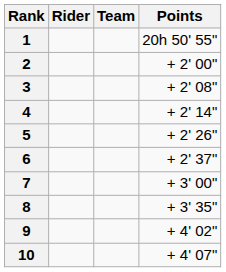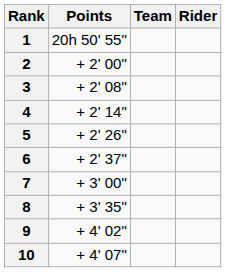 <table class="wikitable">
 <tr>
 <th scope="col">Rank</th>
+<th scope="col">Points</th>
+<th scope="col">Team</th>
 <th scope="col">Rider</th>
-<th scope="col">Team</th>
-<th scope="col">Points</th>
 </tr>
 <tr>
 <th scope="row">1</th>
+<td style="text-align:right;">20h 50' 55"</td>
+<td></td>
 <td> </td>
-<td></td>
-<td style="text-align:right;">20h 50' 55"</td>
 </tr>
 <tr>
 <th scope="row">2</th>
+<td style="text-align:right;">+ 2' 00"</td>
 <td></td>
 <td></td>
-<td style="text-align:right;">+ 2' 00"</td>
 </tr>
 <tr>
 <th scope="row">3</th>
+<td style="text-align:right;">+ 2' 08"</td>
 <td></td>
 <td></td>
-<td style="text-align:right;">+ 2' 08"</td>
 </tr>
 <tr>
 <th scope="row">4</th>
+<td style="text-align:right;">+ 2' 14"</td>
 <td></td>
 <td></td>
-<td style="text-align:right;">+ 2' 14"</td>
 </tr>
 <tr>
 <th scope="row">5</th>
+<td style="text-align:right;">+ 2' 26"</td>
 <td></td>
 <td></td>
-<td style="text-align:right;">+ 2' 26"</td>
 </tr>
 <tr>
 <th scope="row">6</th>
+<td style="text-align:right;">+ 2' 37"</td>
 <td></td>
 <td></td>
-<td style="text-align:right;">+ 2' 37"</td>
 </tr>
 <tr>
 <th scope="row">7</th>
+<td style="text-align:right;">+ 3' 00"</td>
 <td></td>
 <td></td>
-<td style="text-align:right;">+ 3' 00"</td>
 </tr>
 <tr>
 <th scope="row">8</th>
+<td style="text-align:right;">+ 3' 35"</td>
 <td></td>
 <td></td>
-<td style="text-align:right;">+ 3' 35"</td>
 </tr>
 <tr>
 <th scope="row">9</th>
+<td style="text-align:right;">+ 4' 02"</td>
 <td></td>
 <td></td>
-<td style="text-align:right;">+ 4' 02"</td>
 </tr>
 <tr>
 <th scope="row">10</th>
+<td style="text-align:right;">+ 4' 07"</td>
 <td></td>
 <td></td>
-<td style="text-align:right;">+ 4' 07"</td>
 </tr>
 </table>
